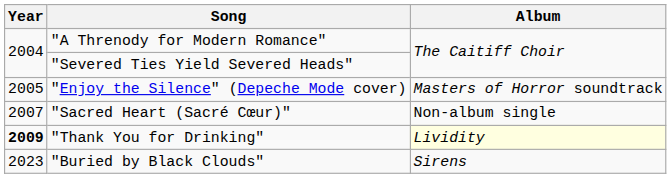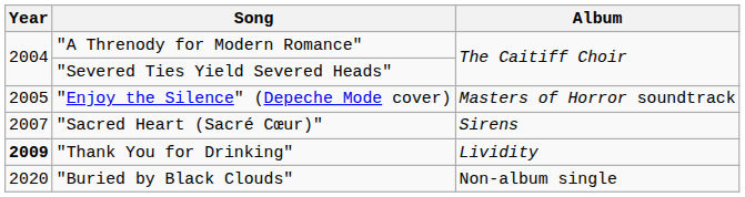 <table class="wikitable">
 <tr>
 <th>Year</th>
 <th>Song</th>
 <th>Album</th>
 </tr>
 <tr>
 <td rowspan="2">2004</td>
 <td>"A Threnody for Modern Romance"</td>
 <td rowspan="2"><em>The Caitiff Choir</em></td>
 </tr>
 <tr>
 <td>"Severed Ties Yield Severed Heads"</td>
 </tr>
 <tr>
 <td>2005</td>
 <td>"<a href='#'>Enjoy the Silence</a>" (<a href='#'>Depeche Mode</a> cover)</td>
 <td><em>Masters of Horror</em> soundtrack</td>
 </tr>
 <tr>
 <td>2007</td>
 <td>"Sacred Heart (Sacré Cœur)"</td>
-<td>Non-album single</td>
+<td><em>Sirens</em></td>
 </tr>
 <tr>
 <td><strong>2009</strong></td>
 <td>"Thank You for Drinking"</td>
-<td style="background: lightyellow;"><em>Lividity</em></td>
+<td><em>Lividity</em></td>
 </tr>
 <tr>
-<td>2023</td>
+<td>2020</td>
 <td>"Buried by Black Clouds"</td>
-<td><em>Sirens</em></td>
+<td>Non-album single</td>
 </tr>
 </table>
